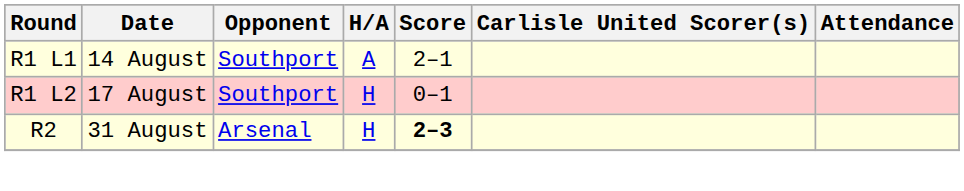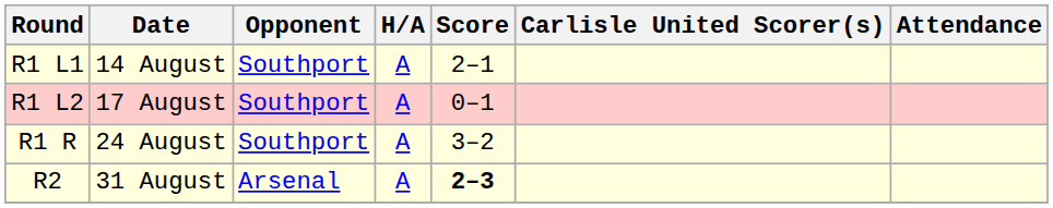 <table class="wikitable" style="text-align:center">
 <tr>
 <th>Round</th>
 <th>Date</th>
 <th>Opponent</th>
 <th>H/A</th>
 <th>Score</th>
 <th>Carlisle United Scorer(s)</th>
 <th>Attendance</th>
 </tr>
 <tr bgcolor=#ffffdd>
 <td>R1 L1</td>
 <td align=left>14 August</td>
 <td align=left><a href='#'>Southport</a></td>
 <td><a href='#'>A</a></td>
 <td>2–1</td>
 <td align=left></td>
 <td></td>
 </tr>
 <tr bgcolor=#FFCCCC>
 <td>R1 L2</td>
 <td align=left>17 August</td>
 <td align=left><a href='#'>Southport</a></td>
-<td><a href='#'>H</a></td>
+<td><a href='#'>A</a></td>
 <td>0–1</td>
+<td align=left></td>
+<td></td>
+</tr>
+<tr bgcolor=#ffffdd>
+<td>R1 R</td>
+<td align=left>24 August</td>
+<td align=left><a href='#'>Southport</a></td>
+<td><a href='#'>A</a></td>
+<td>3–2</td>
 <td align=left></td>
 <td></td>
 </tr>
 <tr bgcolor=#ffffdd>
 <td>R2</td>
 <td align=left>31 August</td>
 <td align=left><a href='#'>Arsenal</a></td>
-<td><a href='#'>H</a></td>
+<td><a href='#'>A</a></td>
 <td><strong>2–3</strong></td>
 <td align=left></td>
 <td></td>
 </tr>
 <tr>
 </tr>
 </table>
